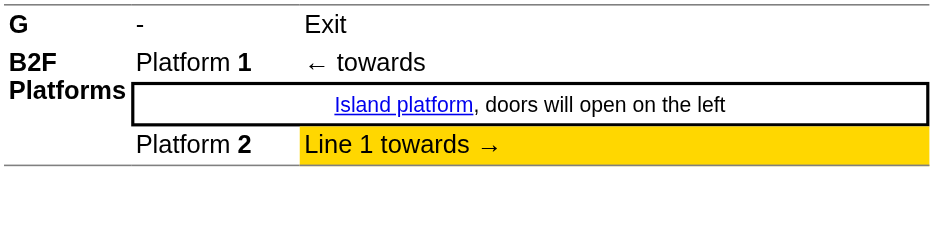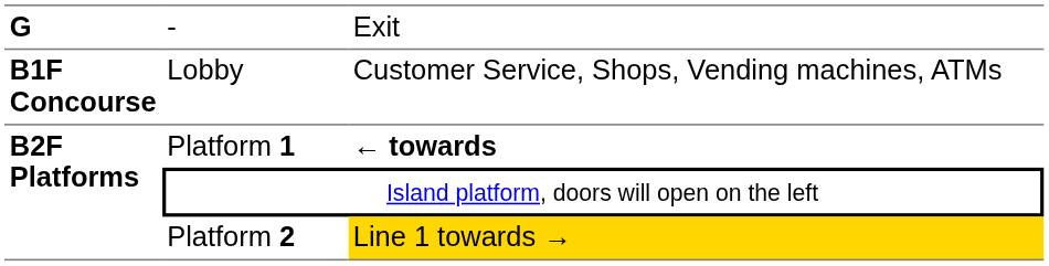 <table table border=0 cellspacing=0 cellpadding=3>
 <tr>
 <td style="border-top:solid 1px gray;" width=50 valign=top><strong>G</strong></td>
 <td style="border-top:solid 1px gray;" width=100 valign=top>-</td>
 <td style="border-top:solid 1px gray;" width=390 valign=top>Exit</td>
 </tr>
 <tr>
+<td style="border-bottom:solid 1px gray; border-top:solid 1px gray;" valign=top width=50><strong>B1F<br>Concourse</strong></td>
+<td style="border-bottom:solid 1px gray; border-top:solid 1px gray;" valign=top width=100>Lobby</td>
+<td style="border-bottom:solid 1px gray; border-top:solid 1px gray;" valign=top width=390>Customer Service, Shops, Vending machines, ATMs</td>
+</tr>
+<tr>
 <td style="border-bottom:solid 1px gray;" rowspan=4 valign=top><strong>B2F<br>Platforms</strong></td>
 <td>Platform <strong>1</strong></td>
-<td>←  towards  </td>
+<td><strong>←  towards  </strong></td>
 </tr>
 <tr>
 <td style="border-right:solid 2px black;border-left:solid 2px black;border-top:solid 2px black;border-bottom:solid 2px black;text-align:center;" colspan=2><small><a href='#'>Island platform</a>, doors will open on the left</small></td>
 </tr>
 <tr>
 <td style="border-bottom:solid 1px gray;">Platform <strong>2</strong></td>
 <td style="background: gold; border-bottom:solid 1px gray;">  Line 1 towards   →</td>
 </tr>
 </table>
